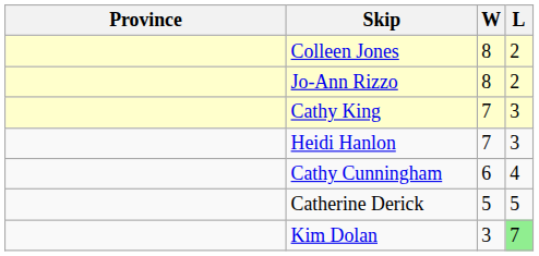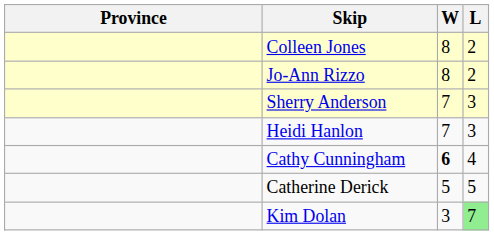 <table class="wikitable">
 <tr>
 <th width=225>Province</th>
 <th width=150>Skip</th>
 <th width=15>W</th>
 <th width=15>L</th>
 </tr>
 <tr bgcolor=#ffffcc>
 <td></td>
 <td><a href='#'>Colleen Jones</a></td>
 <td>8</td>
 <td>2</td>
 </tr>
 <tr bgcolor=#ffffcc>
 <td></td>
 <td><a href='#'>Jo-Ann Rizzo</a></td>
 <td>8</td>
 <td>2</td>
 </tr>
 <tr bgcolor=#ffffcc>
 <td></td>
-<td><a href='#'>Cathy King</a></td>
+<td><a href='#'>Sherry Anderson</a></td>
 <td>7</td>
 <td>3</td>
 </tr>
 <tr>
 <td></td>
 <td><a href='#'>Heidi Hanlon</a></td>
 <td>7</td>
 <td>3</td>
 </tr>
 <tr>
 <td></td>
 <td><a href='#'>Cathy Cunningham</a></td>
-<td>6</td>
+<td><strong>6</strong></td>
 <td>4</td>
 </tr>
 <tr>
 <td></td>
 <td>Catherine Derick</td>
 <td>5</td>
 <td>5</td>
 </tr>
 <tr>
 <td></td>
 <td><a href='#'>Kim Dolan</a></td>
 <td>3</td>
 <td style="background: lightgreen;">7</td>
 </tr>
 </table>
